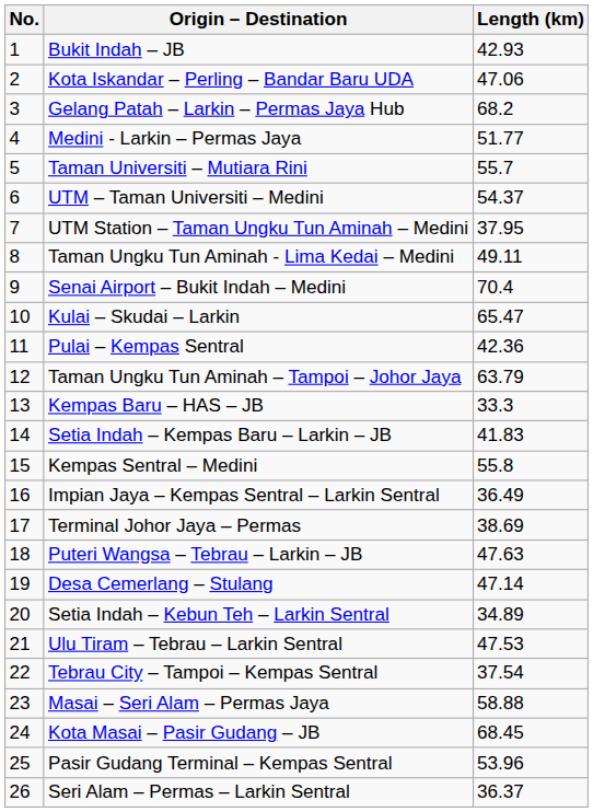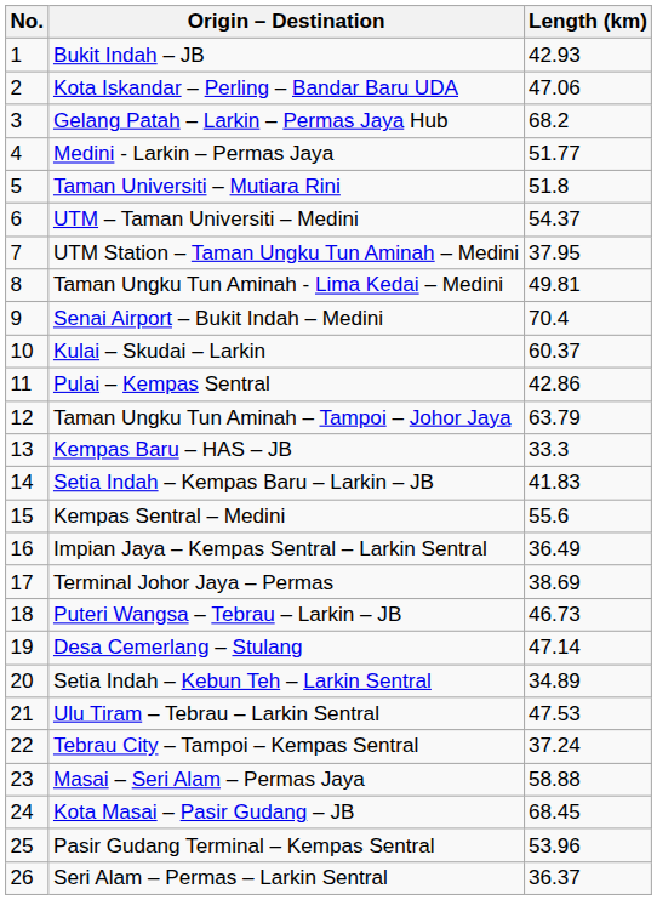 <table class="wikitable sortable">
 <tr>
 <th>No.</th>
 <th>Origin – Destination</th>
 <th>Length (km)</th>
 </tr>
 <tr>
 <td>1</td>
 <td><a href='#'>Bukit Indah</a> – JB</td>
 <td>42.93</td>
 </tr>
 <tr>
 <td>2</td>
 <td><a href='#'>Kota Iskandar</a> – <a href='#'>Perling</a> – <a href='#'>Bandar Baru UDA</a></td>
 <td>47.06</td>
 </tr>
 <tr>
 <td>3</td>
 <td><a href='#'>Gelang Patah</a> – <a href='#'>Larkin</a> – <a href='#'>Permas Jaya</a> Hub</td>
 <td>68.2</td>
 </tr>
 <tr>
 <td>4</td>
 <td><a href='#'>Medini</a> - Larkin – Permas Jaya</td>
 <td>51.77</td>
 </tr>
 <tr>
 <td>5</td>
 <td><a href='#'>Taman Universiti</a> – <a href='#'>Mutiara Rini</a></td>
-<td>55.7</td>
+<td>51.8</td>
 </tr>
 <tr>
 <td>6</td>
 <td><a href='#'>UTM</a> – Taman Universiti – Medini</td>
 <td>54.37</td>
 </tr>
 <tr>
 <td>7</td>
 <td>UTM Station – <a href='#'>Taman Ungku Tun Aminah</a> – Medini</td>
 <td>37.95</td>
 </tr>
 <tr>
 <td>8</td>
 <td>Taman Ungku Tun Aminah - <a href='#'>Lima Kedai</a> – Medini</td>
-<td>49.11</td>
+<td>49.81</td>
 </tr>
 <tr>
 <td>9</td>
 <td><a href='#'>Senai Airport</a> – Bukit Indah – Medini</td>
 <td>70.4</td>
 </tr>
 <tr>
 <td>10</td>
 <td><a href='#'>Kulai</a> – Skudai – Larkin</td>
-<td>65.47</td>
+<td>60.37</td>
 </tr>
 <tr>
 <td>11</td>
 <td><a href='#'>Pulai</a> – <a href='#'>Kempas</a> Sentral</td>
-<td>42.36</td>
+<td>42.86</td>
 </tr>
 <tr>
 <td>12</td>
 <td>Taman Ungku Tun Aminah – <a href='#'>Tampoi</a> – <a href='#'>Johor Jaya</a></td>
 <td>63.79</td>
 </tr>
 <tr>
 <td>13</td>
 <td><a href='#'>Kempas Baru</a> – HAS – JB</td>
 <td>33.3</td>
 </tr>
 <tr>
 <td>14</td>
 <td><a href='#'>Setia Indah</a> – Kempas Baru – Larkin – JB</td>
 <td>41.83</td>
 </tr>
 <tr>
 <td>15</td>
 <td>Kempas Sentral – Medini</td>
-<td>55.8</td>
+<td>55.6</td>
 </tr>
 <tr>
 <td>16</td>
 <td>Impian Jaya – Kempas Sentral – Larkin Sentral</td>
 <td>36.49</td>
 </tr>
 <tr>
 <td>17</td>
 <td>Terminal Johor Jaya – Permas</td>
 <td>38.69</td>
 </tr>
 <tr>
 <td>18</td>
 <td><a href='#'>Puteri Wangsa</a> – <a href='#'>Tebrau</a> – Larkin – JB</td>
-<td>47.63</td>
+<td>46.73</td>
 </tr>
 <tr>
 <td>19</td>
 <td><a href='#'>Desa Cemerlang</a> – <a href='#'>Stulang</a></td>
 <td>47.14</td>
 </tr>
 <tr>
 <td>20</td>
 <td>Setia Indah – <a href='#'>Kebun Teh</a> – <a href='#'>Larkin Sentral</a></td>
 <td>34.89</td>
 </tr>
 <tr>
 <td>21</td>
 <td><a href='#'>Ulu Tiram</a> – Tebrau – Larkin Sentral</td>
 <td>47.53</td>
 </tr>
 <tr>
 <td>22</td>
 <td><a href='#'>Tebrau City</a> – Tampoi – Kempas Sentral</td>
-<td>37.54</td>
+<td>37.24</td>
 </tr>
 <tr>
 <td>23</td>
 <td><a href='#'>Masai</a> – <a href='#'>Seri Alam</a> – Permas Jaya</td>
 <td>58.88</td>
 </tr>
 <tr>
 <td>24</td>
 <td><a href='#'>Kota Masai</a> – <a href='#'>Pasir Gudang</a> – JB</td>
 <td>68.45</td>
 </tr>
 <tr>
 <td>25</td>
 <td>Pasir Gudang Terminal – Kempas Sentral</td>
 <td>53.96</td>
 </tr>
 <tr>
 <td>26</td>
 <td>Seri Alam – Permas – Larkin Sentral</td>
 <td>36.37</td>
 </tr>
 </table>
